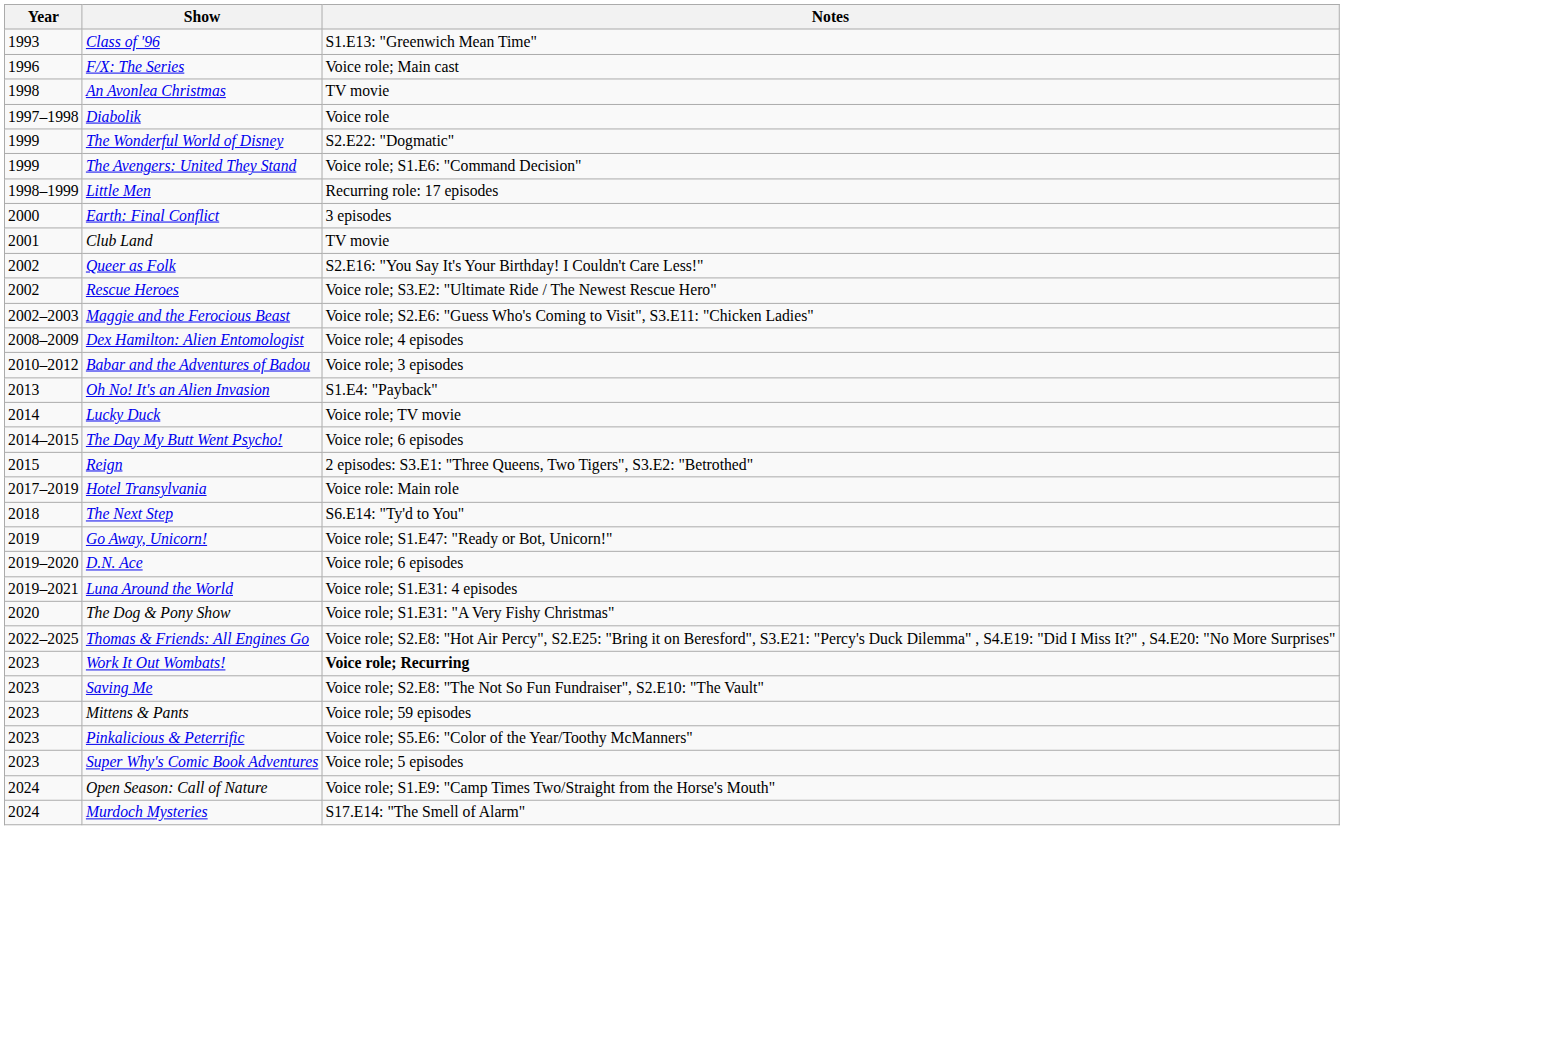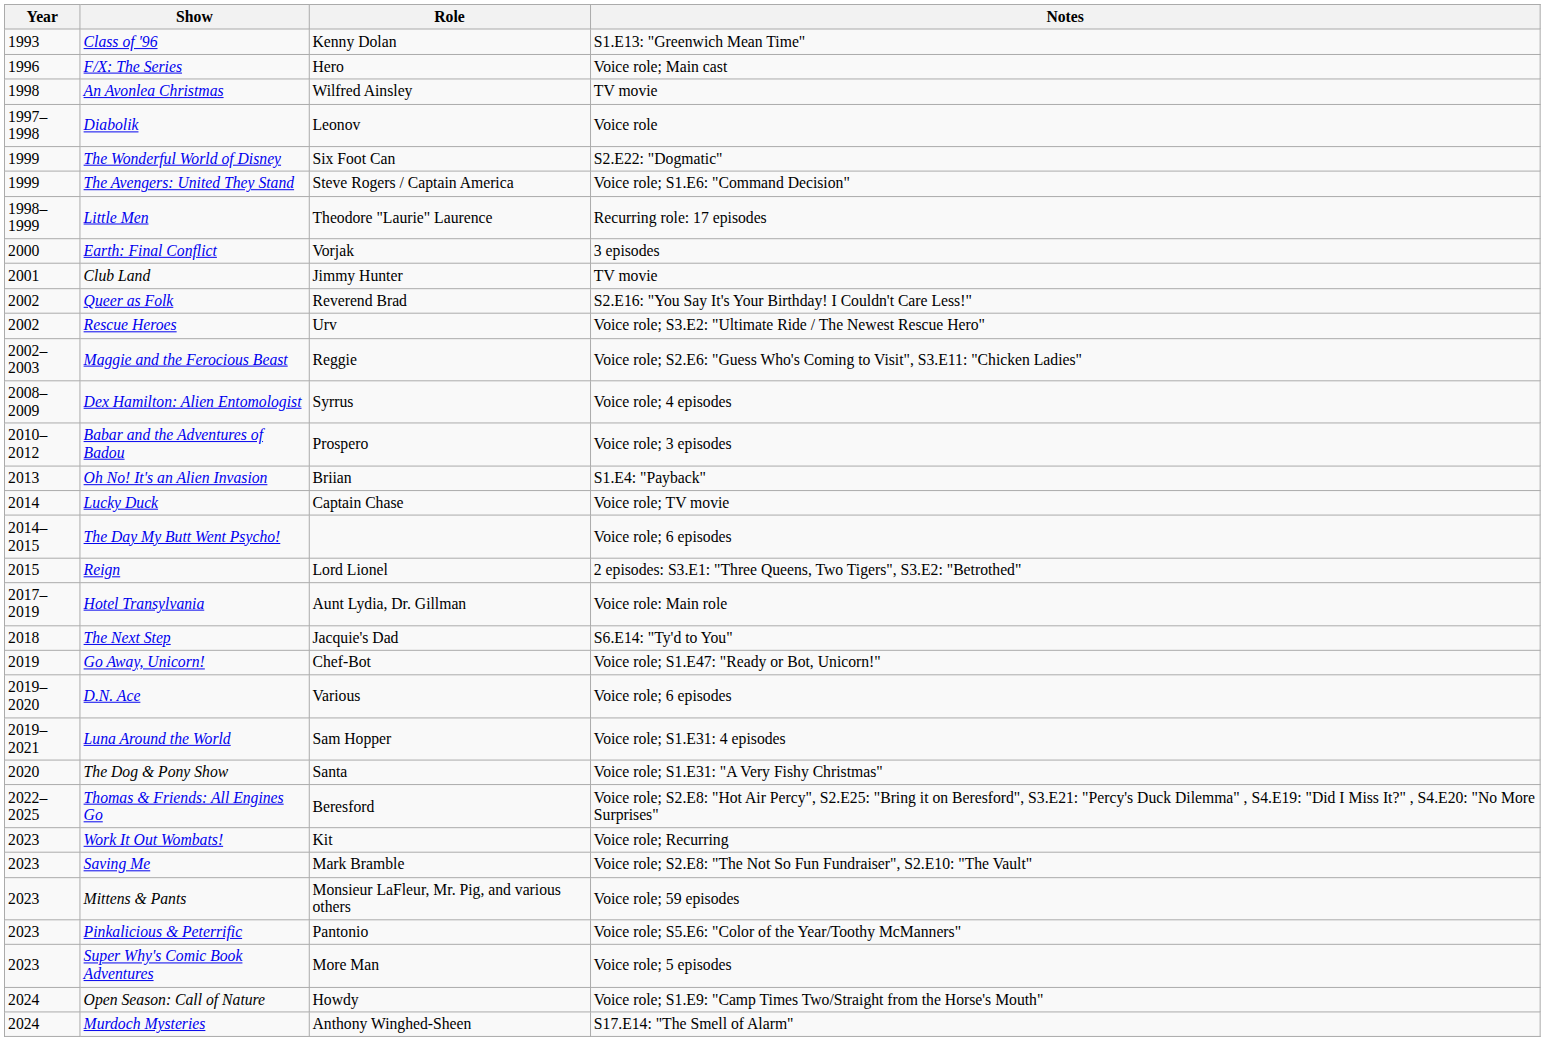 <table class="wikitable sortable">
 <tr>
 <th>Year</th>
 <th>Show</th>
+<th>Role</th>
 <th>Notes</th>
 </tr>
 <tr>
 <td>1993</td>
 <td><em><a href='#'>Class of '96</a></em></td>
+<td>Kenny Dolan</td>
 <td>S1.E13: "Greenwich Mean Time"</td>
 </tr>
 <tr>
 <td>1996</td>
 <td><em><a href='#'>F/X: The Series</a></em></td>
+<td>Hero</td>
 <td>Voice role; Main cast</td>
 </tr>
 <tr>
 <td>1998</td>
 <td><em><a href='#'>An Avonlea Christmas</a></em></td>
+<td>Wilfred Ainsley</td>
 <td>TV movie</td>
 </tr>
 <tr>
 <td>1997–1998</td>
 <td><em><a href='#'> Diabolik</a></em></td>
+<td>Leonov</td>
 <td>Voice role</td>
 </tr>
 <tr>
 <td>1999</td>
 <td data-sort-value="Wonderful World of Disney, The"><em><a href='#'>The Wonderful World of Disney</a></em></td>
+<td>Six Foot Can</td>
 <td>S2.E22: "Dogmatic"</td>
 </tr>
 <tr>
 <td>1999</td>
 <td data-sort-value="Avengers: United They Stand, The"><em><a href='#'>The Avengers: United They Stand</a></em></td>
+<td>Steve Rogers / Captain America</td>
 <td>Voice role; S1.E6: "Command Decision"</td>
 </tr>
 <tr>
 <td>1998–1999</td>
 <td><em><a href='#'> Little Men</a></em></td>
+<td>Theodore "Laurie" Laurence</td>
 <td>Recurring role: 17 episodes</td>
 </tr>
 <tr>
 <td>2000</td>
 <td><em><a href='#'>Earth: Final Conflict</a></em></td>
+<td>Vorjak</td>
 <td>3 episodes</td>
 </tr>
 <tr>
 <td>2001</td>
 <td><em>Club Land</em></td>
+<td>Jimmy Hunter</td>
 <td>TV movie</td>
 </tr>
 <tr>
 <td>2002</td>
 <td><em><a href='#'> Queer as Folk</a></em></td>
+<td>Reverend Brad</td>
 <td>S2.E16: "You Say It's Your Birthday! I Couldn't Care Less!"</td>
 </tr>
 <tr>
 <td>2002</td>
 <td><em><a href='#'> Rescue Heroes</a></em></td>
+<td>Urv</td>
 <td>Voice role; S3.E2: "Ultimate Ride / The Newest Rescue Hero"</td>
 </tr>
 <tr>
 <td>2002–2003</td>
 <td><em><a href='#'>Maggie and the Ferocious Beast</a></em></td>
+<td>Reggie</td>
 <td>Voice role; S2.E6: "Guess Who's Coming to Visit", S3.E11: "Chicken Ladies"</td>
 </tr>
 <tr>
 <td>2008–2009</td>
 <td><em><a href='#'>Dex Hamilton: Alien Entomologist</a></em></td>
+<td>Syrrus</td>
 <td>Voice role; 4 episodes</td>
 </tr>
 <tr>
 <td>2010–2012</td>
 <td><em><a href='#'>Babar and the Adventures of Badou</a></em></td>
+<td>Prospero</td>
 <td>Voice role; 3 episodes</td>
 </tr>
 <tr>
 <td>2013</td>
 <td><em><a href='#'>Oh No! It's an Alien Invasion</a></em></td>
+<td>Briian</td>
 <td>S1.E4: "Payback"</td>
 </tr>
 <tr>
 <td>2014</td>
 <td><em><a href='#'>Lucky Duck</a></em></td>
+<td>Captain Chase</td>
 <td>Voice role; TV movie</td>
 </tr>
 <tr>
 <td>2014–2015</td>
 <td data-sort-value="Day My Butt Went Psycho!, The"><em><a href='#'>The Day My Butt Went Psycho!</a></em></td>
+<td></td>
 <td>Voice role; 6 episodes</td>
 </tr>
 <tr>
 <td>2015</td>
 <td><em><a href='#'> Reign</a></em></td>
+<td>Lord Lionel</td>
 <td>2 episodes: S3.E1: "Three Queens, Two Tigers", S3.E2: "Betrothed"</td>
 </tr>
 <tr>
 <td>2017–2019</td>
 <td><em><a href='#'> Hotel Transylvania</a></em></td>
+<td>Aunt Lydia, Dr. Gillman</td>
 <td>Voice role: Main role</td>
 </tr>
 <tr>
 <td>2018</td>
 <td data-sort-value="Next Step, The"><em><a href='#'> The Next Step</a></em></td>
+<td>Jacquie's Dad</td>
 <td>S6.E14: "Ty'd to You"</td>
 </tr>
 <tr>
 <td>2019</td>
 <td><em><a href='#'>Go Away, Unicorn!</a></em></td>
+<td>Chef-Bot</td>
 <td>Voice role; S1.E47: "Ready or Bot, Unicorn!"</td>
 </tr>
 <tr>
 <td>2019–2020</td>
 <td><em><a href='#'>D.N. Ace</a></em></td>
+<td>Various</td>
 <td>Voice role; 6 episodes</td>
 </tr>
 <tr>
 <td>2019–2021</td>
 <td><em><a href='#'> Luna Around the World</a></em></td>
+<td>Sam Hopper</td>
 <td>Voice role; S1.E31: 4 episodes</td>
 </tr>
 <tr>
 <td>2020</td>
 <td data-sort-value="Dog & Pony Show, The"><em>The Dog & Pony Show</em></td>
+<td>Santa</td>
 <td>Voice role; S1.E31: "A Very Fishy Christmas"</td>
 </tr>
 <tr>
 <td>2022–2025</td>
 <td><em><a href='#'>Thomas & Friends: All Engines Go</a></em></td>
+<td>Beresford</td>
 <td>Voice role; S2.E8: "Hot Air Percy", S2.E25: "Bring it on Beresford", S3.E21: "Percy's Duck Dilemma" , S4.E19: "Did I Miss It?" , S4.E20: "No More Surprises"</td>
 </tr>
 <tr>
 <td>2023</td>
 <td><em><a href='#'>Work It Out Wombats!</a></em></td>
-<td><strong>Voice role; Recurring</strong></td>
+<td>Kit</td>
+<td>Voice role; Recurring</td>
 </tr>
 <tr>
 <td>2023</td>
 <td><em><a href='#'> Saving Me</a></em></td>
+<td>Mark Bramble</td>
 <td>Voice role; S2.E8: "The Not So Fun Fundraiser", S2.E10: "The Vault"</td>
 </tr>
 <tr>
 <td>2023</td>
 <td><em>Mittens & Pants</em></td>
+<td>Monsieur LaFleur, Mr. Pig, and various others</td>
 <td>Voice role; 59 episodes</td>
 </tr>
 <tr>
 <td>2023</td>
 <td><em><a href='#'>Pinkalicious & Peterrific</a></em></td>
+<td>Pantonio</td>
 <td>Voice role; S5.E6: "Color of the Year/Toothy McManners"</td>
 </tr>
 <tr>
 <td>2023</td>
 <td><em><a href='#'> Super Why's Comic Book Adventures</a></em></td>
+<td>More Man</td>
 <td>Voice role; 5 episodes</td>
 </tr>
 <tr>
 <td>2024</td>
 <td><em>Open Season: Call of Nature</em></td>
+<td>Howdy</td>
 <td>Voice role; S1.E9: "Camp Times Two/Straight from the Horse's Mouth"</td>
 </tr>
 <tr>
 <td>2024</td>
 <td><em><a href='#'>Murdoch Mysteries</a></em></td>
+<td>Anthony Winghed-Sheen</td>
 <td>S17.E14: "The Smell of Alarm"</td>
 </tr>
 </table>
